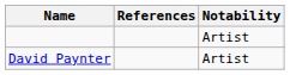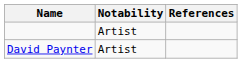 <table class="wikitable sortable">
 <tr>
 <th>Name</th>
+<th>Notability</th>
 <th>References</th>
-<th>Notability</th>
 </tr>
 <tr>
 <td></td>
+<td>Artist</td>
 <td></td>
-<td>Artist</td>
 </tr>
 <tr>
 <td><a href='#'>David Paynter</a></td>
+<td>Artist</td>
 <td></td>
-<td>Artist</td>
 </tr>
 </table>
